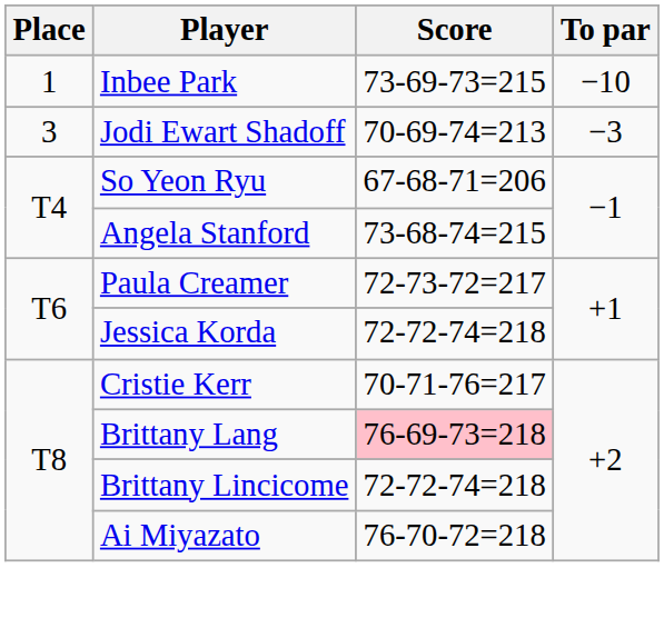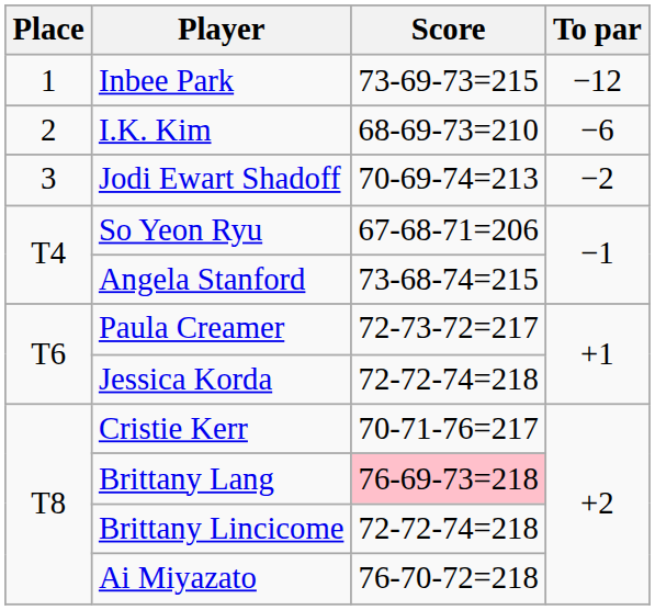 <table class="wikitable">
 <tr>
 <th>Place</th>
 <th>Player</th>
 <th>Score</th>
 <th>To par</th>
 </tr>
 <tr>
 <td align=center>1</td>
 <td> <a href='#'>Inbee Park</a></td>
 <td>73-69-73=215</td>
-<td align=center>−10</td>
+<td align=center>−12</td>
+</tr>
+<tr>
+<td align=center>2</td>
+<td> <a href='#'>I.K. Kim</a></td>
+<td>68-69-73=210</td>
+<td align=center>−6</td>
 </tr>
 <tr>
 <td align=center>3</td>
 <td> <a href='#'>Jodi Ewart Shadoff</a></td>
 <td>70-69-74=213</td>
-<td align=center>−3</td>
+<td align=center>−2</td>
 </tr>
 <tr>
 <td align=center rowspan=2>T4</td>
 <td> <a href='#'>So Yeon Ryu</a></td>
 <td>67-68-71=206</td>
 <td align=center rowspan=2>−1</td>
 </tr>
 <tr>
 <td> <a href='#'>Angela Stanford</a></td>
 <td>73-68-74=215</td>
 </tr>
 <tr>
 <td align=center rowspan=2>T6</td>
 <td> <a href='#'>Paula Creamer</a></td>
 <td>72-73-72=217</td>
 <td align=center rowspan=2>+1</td>
 </tr>
 <tr>
 <td> <a href='#'>Jessica Korda</a></td>
 <td>72-72-74=218</td>
 </tr>
 <tr>
 <td align=center rowspan=4>T8</td>
 <td> <a href='#'>Cristie Kerr</a></td>
 <td>70-71-76=217</td>
 <td align=center rowspan=4>+2</td>
 </tr>
 <tr>
 <td> <a href='#'>Brittany Lang</a></td>
 <td style="background: pink;">76-69-73=218</td>
 </tr>
 <tr>
 <td> <a href='#'>Brittany Lincicome</a></td>
 <td>72-72-74=218</td>
 </tr>
 <tr>
 <td> <a href='#'>Ai Miyazato</a></td>
 <td>76-70-72=218</td>
 </tr>
 </table>
